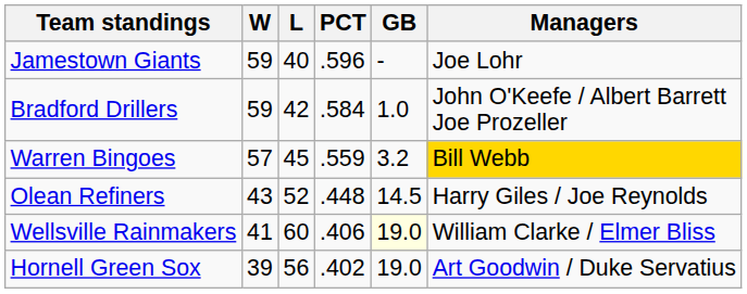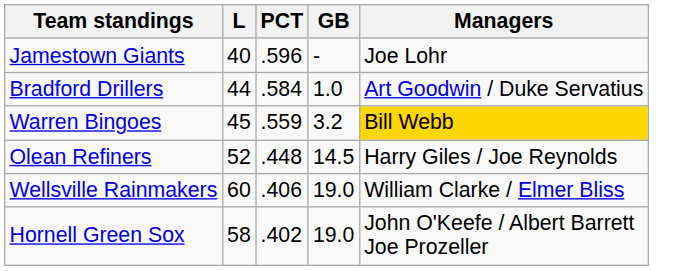 <table class="wikitable">
 <tr>
 <th>Team standings</th>
-<th>W</th>
 <th>L</th>
 <th>PCT</th>
 <th>GB</th>
 <th>Managers</th>
 </tr>
 <tr>
 <td><a href='#'>Jamestown Giants</a></td>
-<td>59</td>
 <td>40</td>
 <td>.596</td>
 <td>-</td>
 <td>Joe Lohr</td>
 </tr>
 <tr>
 <td><a href='#'>Bradford Drillers</a></td>
-<td>59</td>
-<td>42</td>
+<td>44</td>
 <td>.584</td>
 <td>1.0</td>
-<td>John O'Keefe / Albert Barrett <br> Joe Prozeller</td>
+<td><a href='#'>Art Goodwin</a> / Duke Servatius</td>
 </tr>
 <tr>
 <td><a href='#'>Warren Bingoes</a></td>
-<td>57</td>
 <td>45</td>
 <td>.559</td>
 <td>3.2</td>
 <td style="background: gold;">Bill Webb</td>
 </tr>
 <tr>
 <td><a href='#'>Olean Refiners</a></td>
-<td>43</td>
 <td>52</td>
 <td>.448</td>
 <td>14.5</td>
 <td>Harry Giles / Joe Reynolds</td>
 </tr>
 <tr>
 <td><a href='#'>Wellsville Rainmakers</a></td>
-<td>41</td>
 <td>60</td>
 <td>.406</td>
-<td style="background: lightyellow;">19.0</td>
+<td>19.0</td>
 <td>William Clarke / <a href='#'>Elmer Bliss</a></td>
 </tr>
 <tr>
 <td><a href='#'>Hornell Green Sox</a></td>
-<td>39</td>
-<td>56</td>
+<td>58</td>
 <td>.402</td>
 <td>19.0</td>
-<td><a href='#'>Art Goodwin</a> / Duke Servatius</td>
+<td>John O'Keefe / Albert Barrett <br> Joe Prozeller</td>
 </tr>
 </table>
